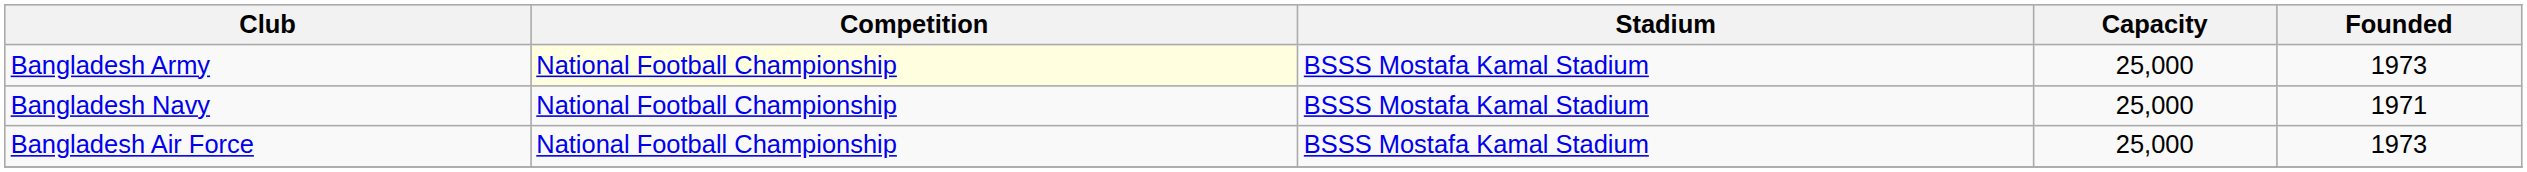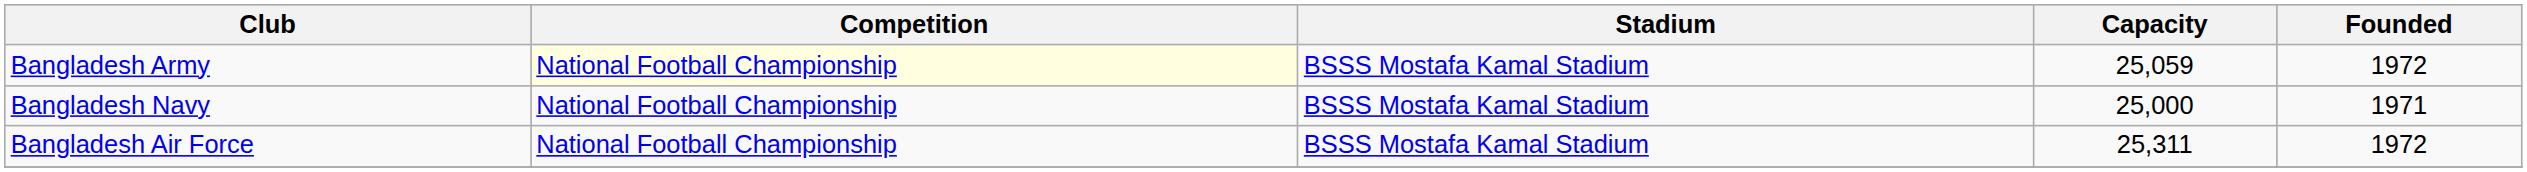 <table class="wikitable sortable" style="width:100%; text-align:left">
 <tr>
 <th>Club</th>
 <th>Competition</th>
 <th>Stadium</th>
 <th>Capacity</th>
 <th>Founded</th>
 </tr>
 <tr>
 <td><a href='#'>Bangladesh Army</a></td>
 <td style="background: lightyellow;"><a href='#'>National Football Championship</a></td>
 <td><a href='#'>BSSS Mostafa Kamal Stadium</a></td>
-<td align="center">25,000</td>
-<td align="center">1973</td>
+<td align="center">25,059</td>
+<td align="center">1972</td>
 </tr>
 <tr>
 <td><a href='#'>Bangladesh Navy</a></td>
 <td><a href='#'>National Football Championship</a></td>
 <td><a href='#'>BSSS Mostafa Kamal Stadium</a></td>
 <td align="center">25,000</td>
 <td align="center">1971</td>
 </tr>
 <tr>
 <td><a href='#'>Bangladesh Air Force</a></td>
 <td><a href='#'>National Football Championship</a></td>
 <td><a href='#'>BSSS Mostafa Kamal Stadium</a></td>
-<td align="center">25,000</td>
-<td align="center">1973</td>
+<td align="center">25,311</td>
+<td align="center">1972</td>
 </tr>
 <tr>
 </tr>
 </table>
